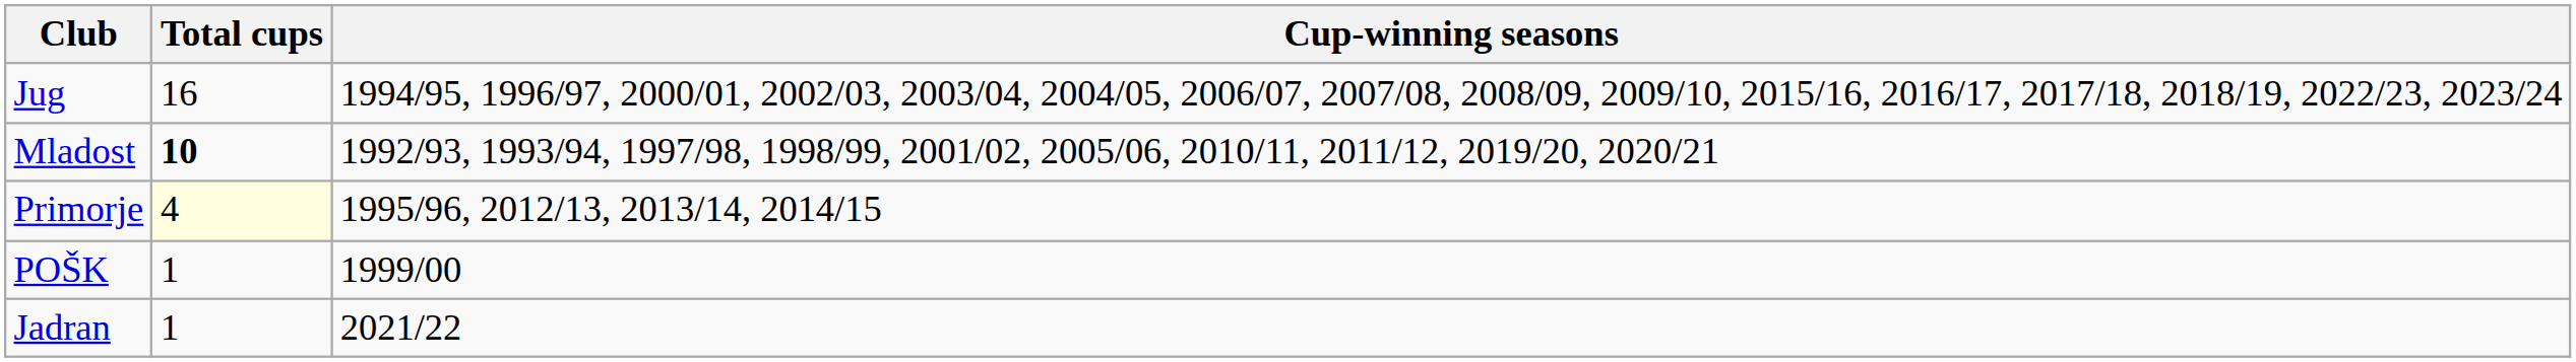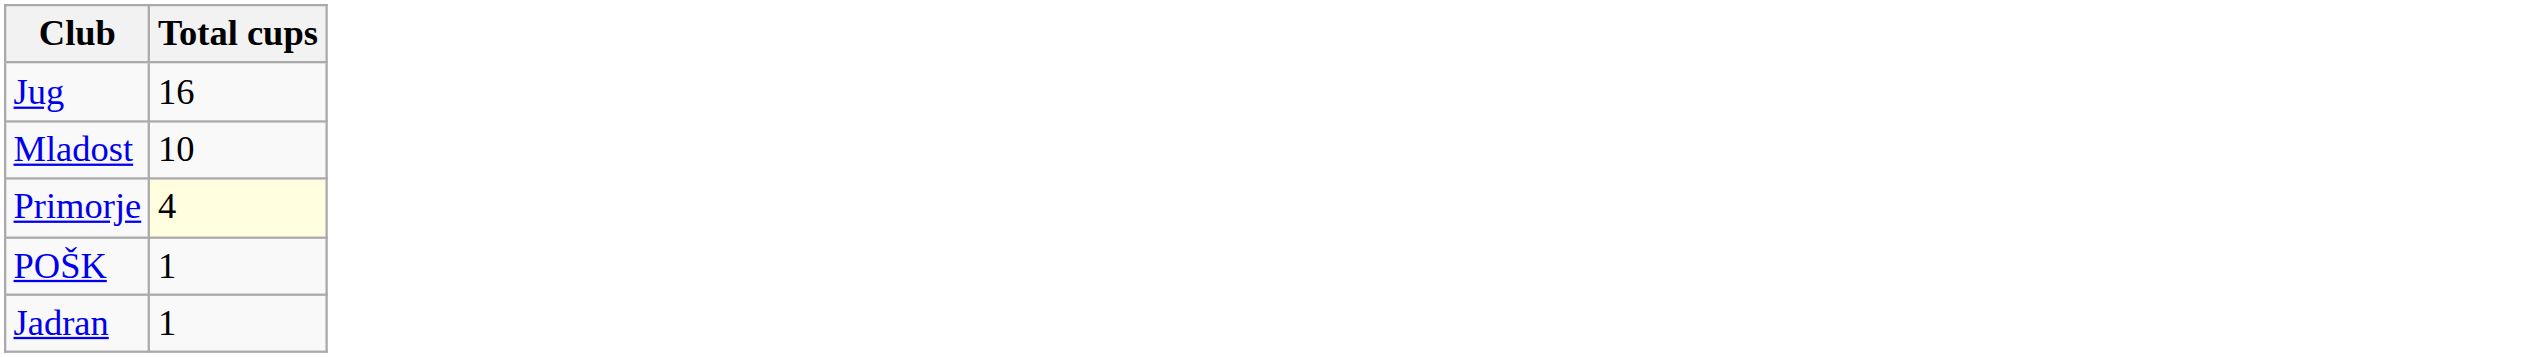 <table class="wikitable">
 <tr>
 <th>Club</th>
 <th>Total cups</th>
-<th>Cup-winning seasons</th>
 </tr>
 <tr>
 <td><a href='#'>Jug</a></td>
 <td>16</td>
-<td>1994/95, 1996/97, 2000/01, 2002/03, 2003/04, 2004/05, 2006/07, 2007/08, 2008/09, 2009/10, 2015/16, 2016/17, 2017/18, 2018/19, 2022/23, 2023/24</td>
 </tr>
 <tr>
 <td><a href='#'>Mladost</a></td>
-<td><strong>10</strong></td>
-<td>1992/93, 1993/94, 1997/98, 1998/99, 2001/02, 2005/06, 2010/11, 2011/12, 2019/20, 2020/21</td>
+<td>10</td>
 </tr>
 <tr>
 <td><a href='#'>Primorje</a></td>
 <td style="background: lightyellow;">4</td>
-<td>1995/96, 2012/13, 2013/14, 2014/15</td>
 </tr>
 <tr>
 <td><a href='#'>POŠK</a></td>
 <td>1</td>
-<td>1999/00</td>
 </tr>
 <tr>
 <td><a href='#'>Jadran</a></td>
 <td>1</td>
-<td>2021/22</td>
 </tr>
 </table>
